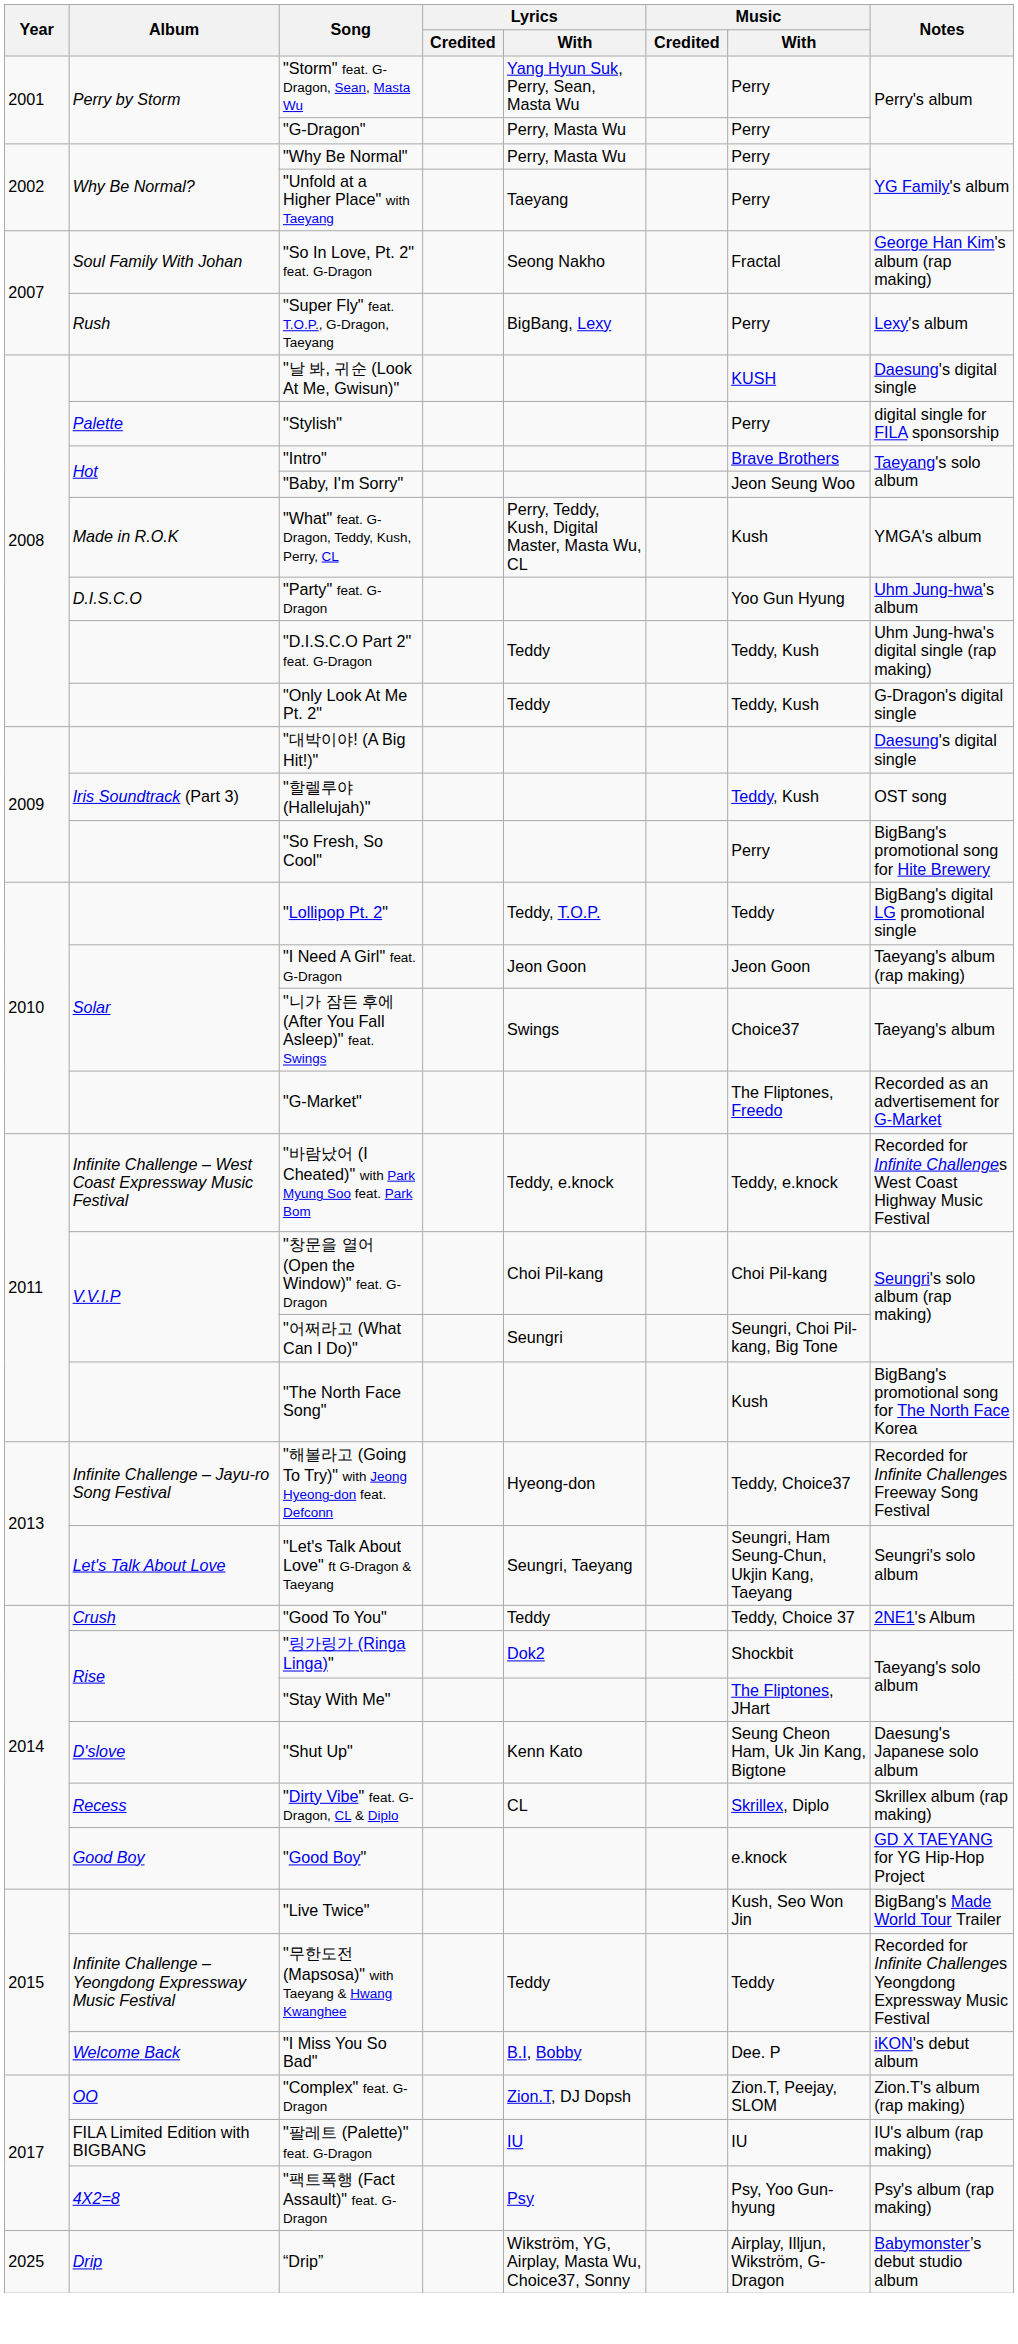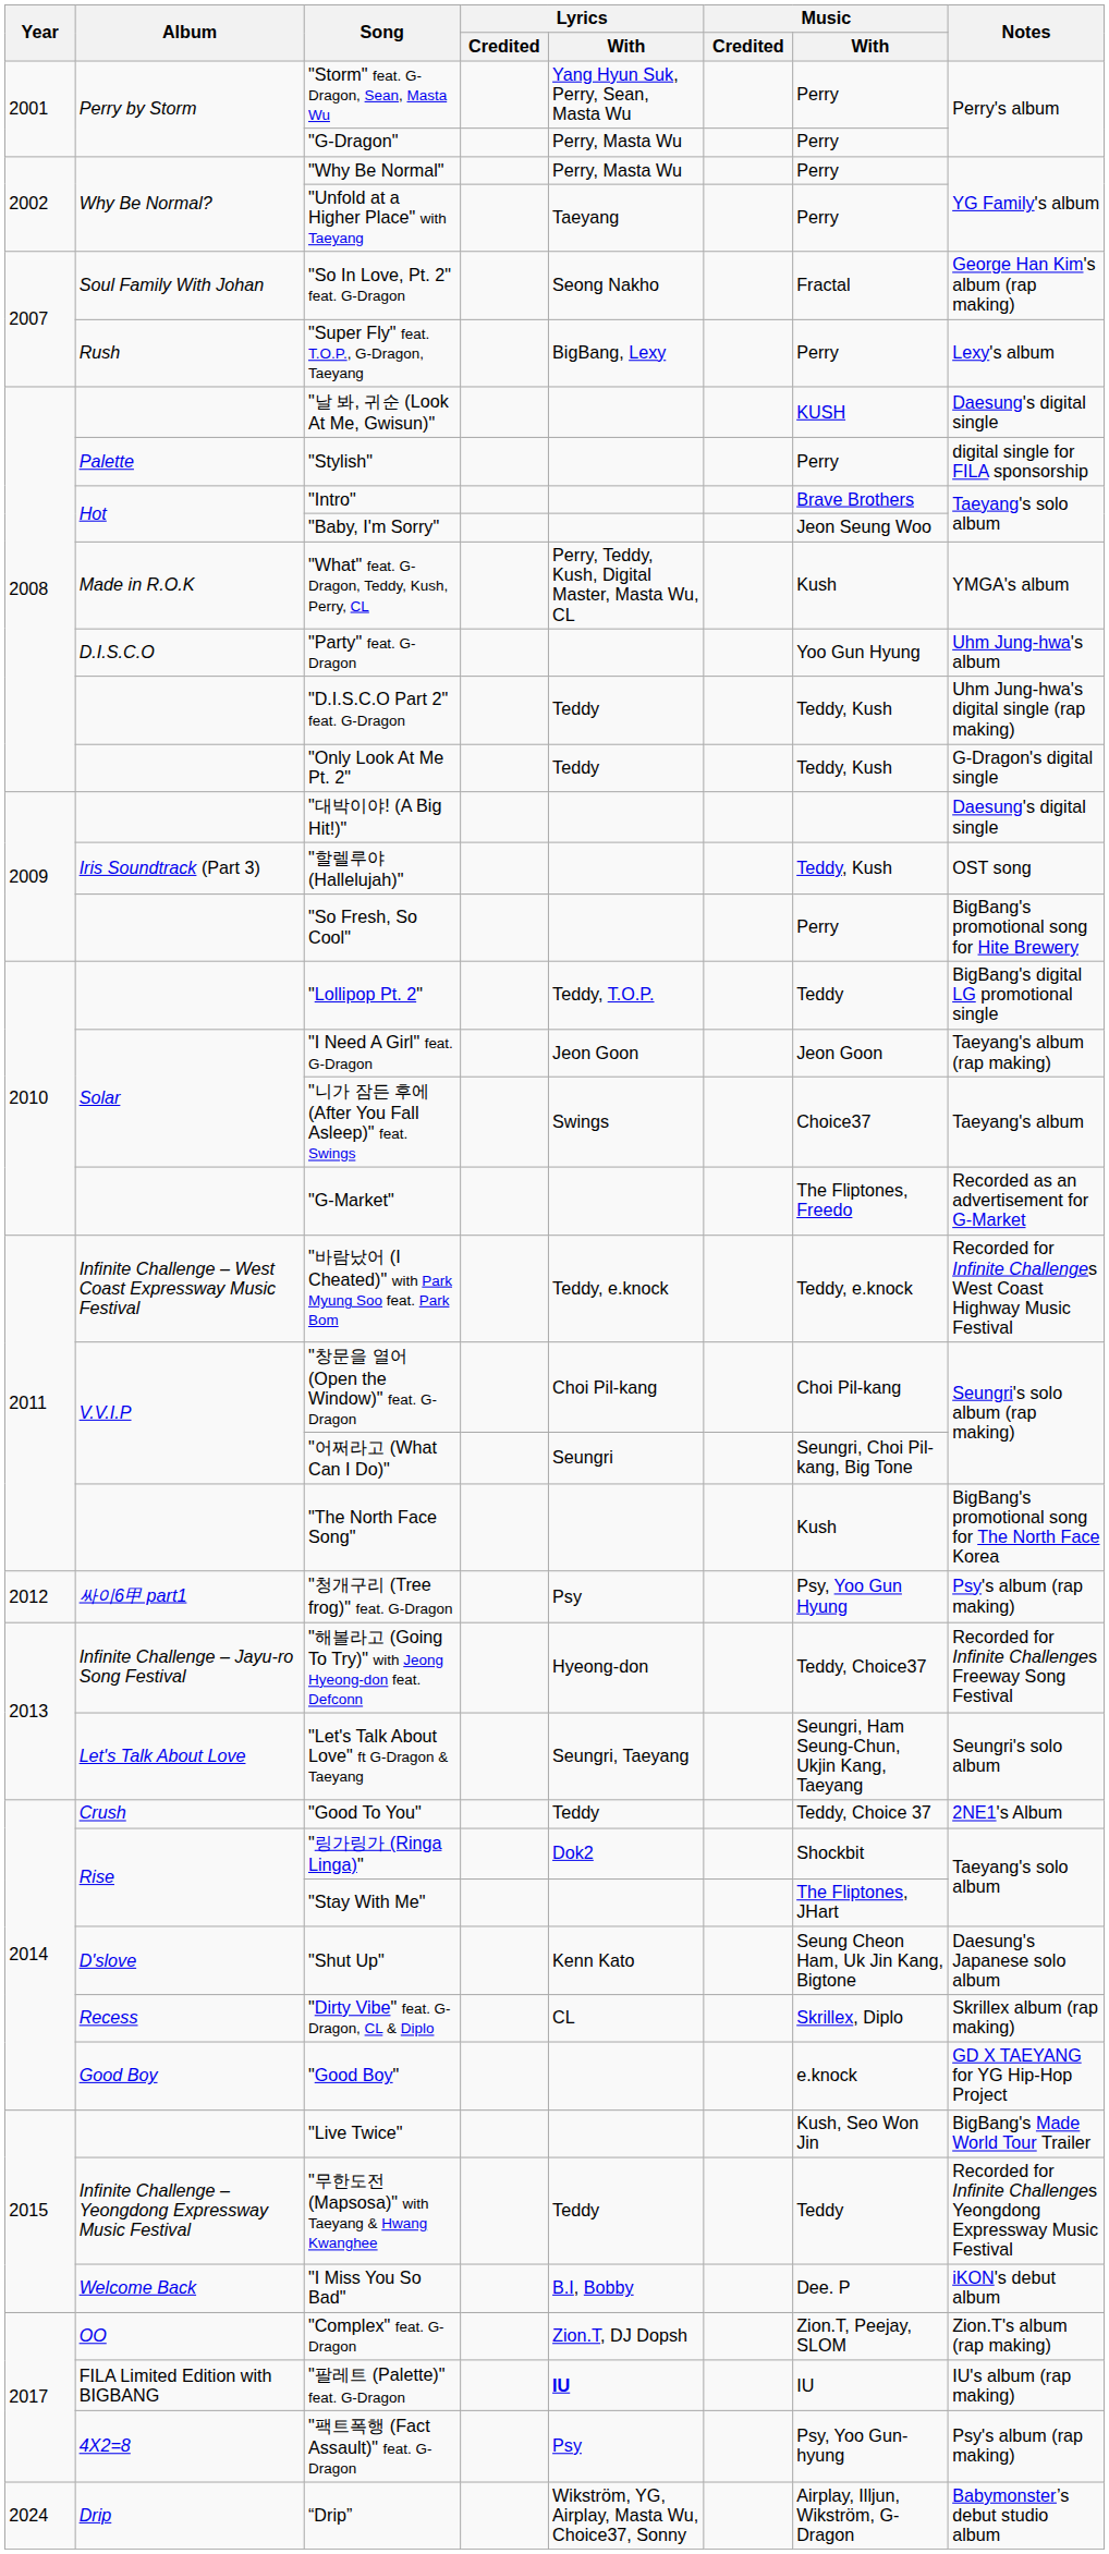 <table class="wikitable" width=1000px>
 <tr>
 <th rowspan=2 width=50px>Year</th>
 <th rowspan=2 width=180px>Album</th>
 <th rowspan=2 width=120px>Song</th>
 <th colspan="2">Lyrics</th>
 <th colspan="2">Music</th>
 <th rowspan=2 width=120px>Notes</th>
 </tr>
 <tr>
 <th width=50px>Credited</th>
 <th width=120px>With</th>
 <th width=50px>Credited</th>
 <th width=120px>With</th>
 </tr>
 <tr>
 <td rowspan="2">2001</td>
 <td rowspan="2"><em>Perry by Storm</em></td>
 <td>"Storm" <small>feat. G-Dragon, <a href='#'>Sean</a>, <a href='#'>Masta Wu</a></small></td>
 <td></td>
 <td><a href='#'>Yang Hyun Suk</a>, Perry, Sean, Masta Wu</td>
 <td></td>
 <td>Perry</td>
 <td rowspan="2">Perry's album</td>
 </tr>
 <tr>
 <td>"G-Dragon"</td>
 <td></td>
 <td>Perry, Masta Wu</td>
 <td></td>
 <td>Perry</td>
 </tr>
 <tr>
 <td rowspan="2">2002</td>
 <td rowspan="2"><em>Why Be Normal?</em></td>
 <td>"Why Be Normal"</td>
 <td></td>
 <td>Perry, Masta Wu</td>
 <td></td>
 <td>Perry</td>
 <td rowspan="2"><a href='#'>YG Family</a>'s album</td>
 </tr>
 <tr>
 <td>"Unfold at a Higher Place" <small>with <a href='#'>Taeyang</a></small></td>
 <td></td>
 <td>Taeyang</td>
 <td></td>
 <td>Perry</td>
 </tr>
 <tr>
 <td rowspan="2">2007</td>
 <td><em>Soul Family With Johan</em></td>
 <td>"So In Love, Pt. 2" <small>feat. G-Dragon</small></td>
 <td></td>
 <td>Seong Nakho</td>
 <td></td>
 <td>Fractal</td>
 <td><a href='#'>George Han Kim</a>'s album (rap making)</td>
 </tr>
 <tr>
 <td><em>Rush</em></td>
 <td>"Super Fly" <small>feat. <a href='#'>T.O.P.</a>, G-Dragon, Taeyang</small></td>
 <td></td>
 <td>BigBang, <a href='#'>Lexy</a></td>
 <td></td>
 <td>Perry</td>
 <td><a href='#'>Lexy</a>'s album</td>
 </tr>
 <tr>
 <td rowspan="8">2008</td>
 <td></td>
 <td>"날 봐, 귀순 (Look At Me, Gwisun)"</td>
 <td></td>
 <td></td>
 <td></td>
 <td><a href='#'>KUSH</a></td>
 <td><a href='#'>Daesung</a>'s digital single</td>
 </tr>
 <tr>
 <td><em><a href='#'>Palette</a></em></td>
 <td>"Stylish"</td>
 <td></td>
 <td></td>
 <td></td>
 <td>Perry</td>
 <td>digital single for <a href='#'>FILA</a> sponsorship</td>
 </tr>
 <tr>
 <td rowspan="2"><em><a href='#'>Hot</a></em></td>
 <td>"Intro"</td>
 <td></td>
 <td></td>
 <td></td>
 <td><a href='#'>Brave Brothers</a></td>
 <td rowspan="2"><a href='#'>Taeyang</a>'s solo album</td>
 </tr>
 <tr>
 <td>"Baby, I'm Sorry"</td>
 <td></td>
 <td></td>
 <td></td>
 <td>Jeon Seung Woo</td>
 </tr>
 <tr>
 <td><em>Made in R.O.K</em></td>
 <td>"What" <small>feat. G-Dragon, Teddy, Kush, Perry, <a href='#'>CL</a></small></td>
 <td></td>
 <td>Perry, Teddy, Kush, Digital Master, Masta Wu, CL</td>
 <td></td>
 <td>Kush</td>
 <td>YMGA's album</td>
 </tr>
 <tr>
 <td><em>D.I.S.C.O</em></td>
 <td>"Party" <small>feat. G-Dragon</small></td>
 <td></td>
 <td></td>
 <td></td>
 <td>Yoo Gun Hyung</td>
 <td><a href='#'>Uhm Jung-hwa</a>'s album</td>
 </tr>
 <tr>
 <td></td>
 <td>"D.I.S.C.O Part 2" <small>feat. G-Dragon</small></td>
 <td></td>
 <td>Teddy</td>
 <td></td>
 <td>Teddy, Kush</td>
 <td>Uhm Jung-hwa's digital single (rap making)</td>
 </tr>
 <tr>
 <td></td>
 <td>"Only Look At Me Pt. 2"</td>
 <td></td>
 <td>Teddy</td>
 <td></td>
 <td>Teddy, Kush</td>
 <td>G-Dragon's digital single</td>
 </tr>
 <tr>
 <td rowspan="3">2009</td>
 <td></td>
 <td>"대박이야! (A Big Hit!)"</td>
 <td></td>
 <td></td>
 <td></td>
 <td></td>
 <td><a href='#'>Daesung</a>'s digital single</td>
 </tr>
 <tr>
 <td><em><a href='#'>Iris Soundtrack</a></em> (Part 3)</td>
 <td>"할렐루야 (Hallelujah)"</td>
 <td></td>
 <td></td>
 <td></td>
 <td><a href='#'>Teddy</a>, Kush</td>
 <td>OST song</td>
 </tr>
 <tr>
 <td></td>
 <td>"So Fresh, So Cool"</td>
 <td></td>
 <td></td>
 <td></td>
 <td>Perry</td>
 <td>BigBang's promotional song for <a href='#'>Hite Brewery</a></td>
 </tr>
 <tr>
 <td rowspan="4">2010</td>
 <td></td>
 <td>"<a href='#'>Lollipop Pt. 2</a>"</td>
 <td></td>
 <td>Teddy, <a href='#'>T.O.P.</a></td>
 <td></td>
 <td>Teddy</td>
 <td>BigBang's digital <a href='#'>LG</a> promotional single</td>
 </tr>
 <tr>
 <td rowspan="2"><em><a href='#'>Solar</a></em></td>
 <td>"I Need A Girl" <small>feat. G-Dragon</small></td>
 <td></td>
 <td>Jeon Goon</td>
 <td></td>
 <td>Jeon Goon</td>
 <td>Taeyang's album (rap making)</td>
 </tr>
 <tr>
 <td>"니가 잠든 후에 (After You Fall Asleep)" <small>feat. <a href='#'>Swings</a></small></td>
 <td></td>
 <td>Swings</td>
 <td></td>
 <td>Choice37</td>
 <td>Taeyang's album</td>
 </tr>
 <tr>
 <td></td>
 <td>"G-Market"</td>
 <td></td>
 <td></td>
 <td></td>
 <td>The Fliptones, <a href='#'>Freedo</a></td>
 <td>Recorded as an advertisement for <a href='#'>G-Market</a></td>
 </tr>
 <tr>
 <td rowspan="4">2011</td>
 <td><em>Infinite Challenge – West Coast Expressway Music Festival</em></td>
 <td>"바람났어 (I Cheated)" <small>with <a href='#'>Park Myung Soo</a> feat. <a href='#'>Park Bom</a></small></td>
 <td></td>
 <td>Teddy, e.knock</td>
 <td></td>
 <td>Teddy, e.knock</td>
 <td>Recorded for <em><a href='#'>Infinite Challenge</a></em>s West Coast Highway Music Festival</td>
 </tr>
 <tr>
 <td rowspan="2"><em><a href='#'>V.V.I.P</a></em></td>
 <td>"창문을 열어 (Open the Window)" <small>feat. G-Dragon</small></td>
 <td></td>
 <td>Choi Pil-kang</td>
 <td></td>
 <td>Choi Pil-kang</td>
 <td rowspan="2"><a href='#'>Seungri</a>'s solo album (rap making)</td>
 </tr>
 <tr>
 <td>"어쩌라고   (What Can I Do)"</td>
 <td></td>
 <td>Seungri</td>
 <td></td>
 <td>Seungri, Choi Pil-kang, Big Tone</td>
 </tr>
 <tr>
 <td></td>
 <td>"The North Face Song"</td>
 <td></td>
 <td></td>
 <td></td>
 <td>Kush</td>
 <td>BigBang's promotional song for <a href='#'>The North Face</a> Korea</td>
 </tr>
 <tr>
+<td>2012</td>
+<td><em><a href='#'>싸이6甲 part1</a></em></td>
+<td>"청개구리 (Tree frog)" <small>feat. G-Dragon</small></td>
+<td></td>
+<td>Psy</td>
+<td></td>
+<td>Psy, <a href='#'>Yoo Gun Hyung</a></td>
+<td><a href='#'>Psy</a>'s album (rap making)</td>
+</tr>
+<tr>
 <td rowspan="2">2013</td>
 <td><em>Infinite Challenge – Jayu-ro Song Festival</em></td>
 <td>"해볼라고 (Going To Try)" <small>with  <a href='#'>Jeong Hyeong-don</a> feat. <a href='#'>Defconn</a></small></td>
 <td></td>
 <td>Hyeong-don</td>
 <td></td>
 <td>Teddy, Choice37</td>
 <td>Recorded for <em>Infinite Challenge</em>s Freeway Song Festival</td>
 </tr>
 <tr>
 <td><em><a href='#'>Let's Talk About Love</a></em></td>
 <td>"Let's Talk About Love" <small>ft G-Dragon & Taeyang</small></td>
 <td></td>
 <td>Seungri, Taeyang</td>
 <td></td>
 <td>Seungri, Ham Seung-Chun, Ukjin Kang, Taeyang</td>
 <td>Seungri's solo album</td>
 </tr>
 <tr>
 <td rowspan="6">2014</td>
 <td><em><a href='#'>Crush</a></em></td>
 <td>"Good To You"</td>
 <td></td>
 <td>Teddy</td>
 <td></td>
 <td>Teddy, Choice 37</td>
 <td><a href='#'>2NE1</a>'s Album</td>
 </tr>
 <tr>
 <td rowspan="2"><em><a href='#'>Rise</a></em></td>
 <td>"<a href='#'>링가링가 (Ringa Linga)</a>"</td>
 <td></td>
 <td><a href='#'>Dok2</a></td>
 <td></td>
 <td>Shockbit</td>
 <td rowspan="2">Taeyang's solo album</td>
 </tr>
 <tr>
 <td>"Stay With Me"</td>
 <td></td>
 <td></td>
 <td></td>
 <td><a href='#'>The Fliptones</a>, JHart</td>
 </tr>
 <tr>
 <td><em><a href='#'>D'slove</a></em></td>
 <td>"Shut Up"</td>
 <td></td>
 <td>Kenn Kato</td>
 <td></td>
 <td>Seung Cheon Ham, Uk Jin Kang, Bigtone</td>
 <td>Daesung's Japanese solo album</td>
 </tr>
 <tr>
 <td><em><a href='#'>Recess</a></em></td>
 <td>"<a href='#'>Dirty Vibe</a>" <small>feat. G-Dragon, <a href='#'>CL</a> & <a href='#'>Diplo</a></small></td>
 <td></td>
 <td>CL</td>
 <td></td>
 <td><a href='#'>Skrillex</a>, Diplo</td>
 <td>Skrillex album (rap making)</td>
 </tr>
 <tr>
 <td><em><a href='#'>Good Boy</a></em></td>
 <td>"<a href='#'>Good Boy</a>"</td>
 <td></td>
 <td></td>
 <td></td>
 <td>e.knock</td>
 <td><a href='#'>GD X TAEYANG</a> for YG Hip-Hop Project</td>
 </tr>
 <tr>
 <td rowspan="3">2015</td>
 <td></td>
 <td>"Live Twice"</td>
 <td></td>
 <td></td>
 <td></td>
 <td>Kush, Seo Won Jin</td>
 <td>BigBang's <a href='#'>Made World Tour</a> Trailer</td>
 </tr>
 <tr>
 <td><em>Infinite Challenge – Yeongdong Expressway Music Festival</em></td>
 <td>"무한도전 (Mapsosa)" <small>with Taeyang & <a href='#'>Hwang Kwanghee</a></small></td>
 <td></td>
 <td>Teddy</td>
 <td></td>
 <td>Teddy</td>
 <td>Recorded for <em>Infinite Challenge</em>s Yeongdong Expressway Music Festival</td>
 </tr>
 <tr>
 <td><em><a href='#'>Welcome Back</a></em></td>
 <td>"I Miss You So Bad"</td>
 <td></td>
 <td><a href='#'>B.I</a>, <a href='#'>Bobby</a></td>
 <td></td>
 <td>Dee. P</td>
 <td><a href='#'>iKON</a>'s debut album</td>
 </tr>
 <tr>
 <td rowspan="3">2017</td>
 <td><em><a href='#'>OO</a></em></td>
 <td>"Complex" <small>feat. G-Dragon</small></td>
 <td></td>
 <td><a href='#'>Zion.T</a>, DJ Dopsh</td>
 <td></td>
 <td>Zion.T, Peejay, SLOM</td>
 <td>Zion.T's album (rap making)</td>
 </tr>
 <tr>
 <td>FILA Limited Edition with BIGBANG</td>
 <td>"팔레트 (Palette)" <small>feat. G-Dragon</small></td>
 <td></td>
-<td><a href='#'>IU</a></td>
+<td><strong><a href='#'>IU</a></strong></td>
 <td></td>
 <td>IU</td>
 <td>IU's album (rap making)</td>
 </tr>
 <tr>
 <td><em><a href='#'>4X2=8</a></em></td>
 <td>"팩트폭행 (Fact Assault)" <small>feat. G-Dragon</small></td>
 <td></td>
 <td><a href='#'>Psy</a></td>
 <td></td>
 <td>Psy, Yoo Gun-hyung</td>
 <td>Psy's album (rap making)</td>
 </tr>
 <tr>
-<td>2025</td>
+<td>2024</td>
 <td><em><a href='#'>Drip</a></em></td>
 <td>“Drip”</td>
 <td></td>
 <td>Wikström, YG, Airplay, Masta Wu, Choice37, Sonny</td>
 <td></td>
 <td>Airplay, Illjun, Wikström, G-Dragon</td>
 <td><a href='#'>Babymonster</a>’s debut studio album</td>
 </tr>
 </table>
